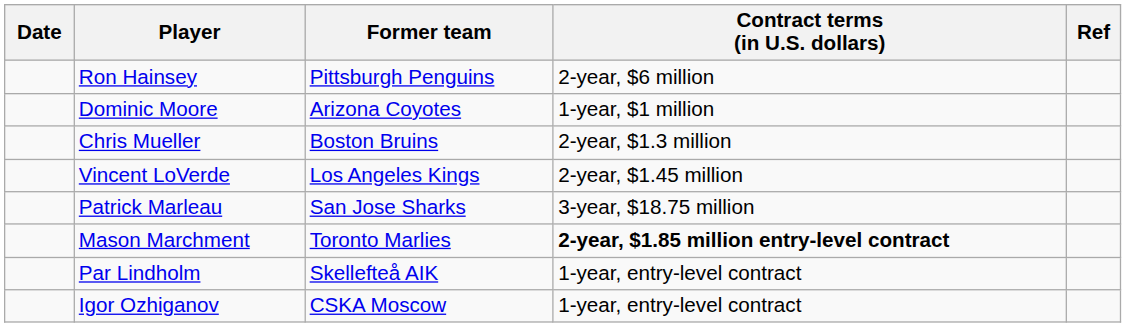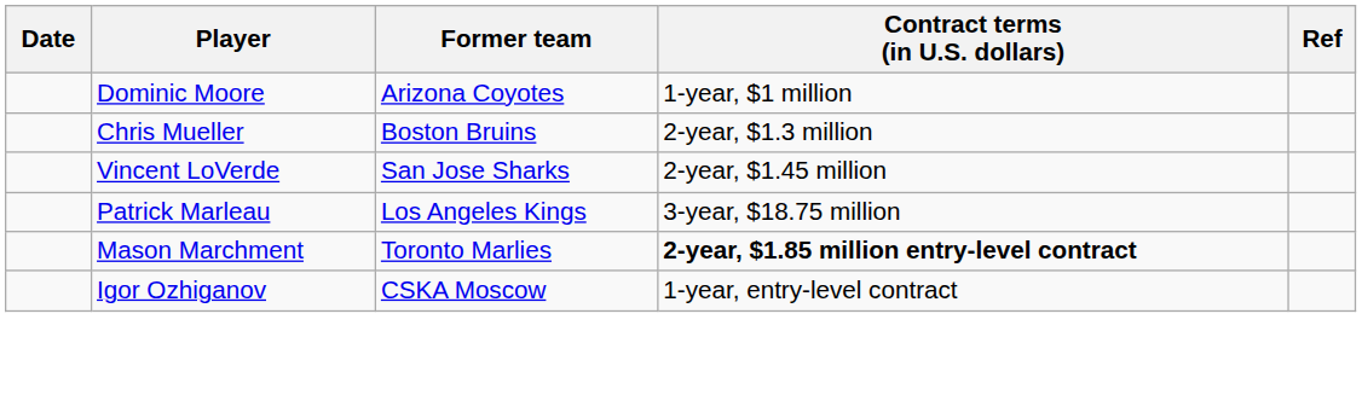 <table class="wikitable" width=98%>
 <tr style="background:#ddd; text-align:center;">
 <th>Date</th>
 <th>Player</th>
 <th>Former team</th>
 <th>Contract terms<br>(in U.S. dollars)</th>
 <th>Ref</th>
-</tr>
-<tr>
-<td></td>
-<td><a href='#'>Ron Hainsey</a></td>
-<td><a href='#'>Pittsburgh Penguins</a></td>
-<td>2-year, $6 million</td>
-<td></td>
 </tr>
 <tr>
 <td></td>
 <td><a href='#'>Dominic Moore</a></td>
 <td><a href='#'>Arizona Coyotes</a></td>
 <td>1-year, $1 million</td>
 <td></td>
 </tr>
 <tr>
 <td></td>
 <td><a href='#'>Chris Mueller</a></td>
 <td><a href='#'>Boston Bruins</a></td>
 <td>2-year, $1.3 million</td>
 <td></td>
 </tr>
 <tr>
 <td></td>
 <td><a href='#'>Vincent LoVerde</a></td>
-<td><a href='#'>Los Angeles Kings</a></td>
+<td><a href='#'>San Jose Sharks</a></td>
 <td>2-year, $1.45 million</td>
 <td></td>
 </tr>
 <tr>
 <td></td>
 <td><a href='#'>Patrick Marleau</a></td>
-<td><a href='#'>San Jose Sharks</a></td>
+<td><a href='#'>Los Angeles Kings</a></td>
 <td>3-year, $18.75 million</td>
 <td></td>
 </tr>
 <tr>
 <td></td>
 <td><a href='#'>Mason Marchment</a></td>
 <td><a href='#'>Toronto Marlies</a></td>
 <td><strong>2-year, $1.85 million entry-level contract</strong></td>
 <td></td>
 </tr>
 <tr>
 <td></td>
-<td><a href='#'>Par Lindholm</a></td>
-<td><a href='#'>Skellefteå AIK</a></td>
-<td>1-year, entry-level contract</td>
-<td></td>
-</tr>
-<tr>
-<td></td>
 <td><a href='#'>Igor Ozhiganov</a></td>
 <td><a href='#'>CSKA Moscow</a></td>
 <td>1-year, entry-level contract</td>
 <td></td>
 </tr>
 </table>
